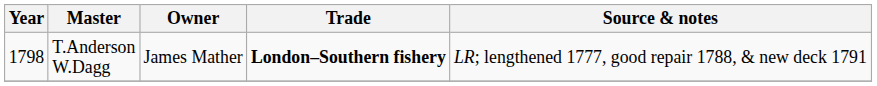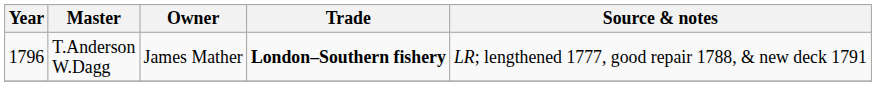 <table class=" wikitable">
 <tr>
 <th>Year</th>
 <th>Master</th>
 <th>Owner</th>
 <th>Trade</th>
 <th>Source & notes</th>
 </tr>
 <tr>
-<td>1798</td>
+<td>1796</td>
 <td>T.Anderson<br>W.Dagg</td>
 <td>James Mather</td>
 <td><strong>London–Southern fishery</strong></td>
 <td><em>LR</em>; lengthened 1777, good repair 1788, & new deck 1791</td>
 </tr>
 <tr>
 </tr>
 </table>
